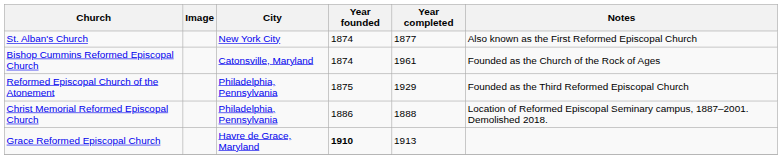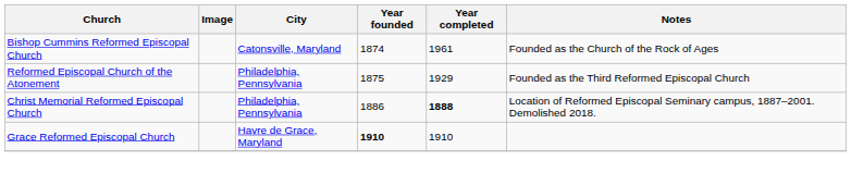 <table class="wikitable sortable">
 <tr>
 <th>Church</th>
 <th>Image</th>
 <th>City</th>
 <th>Year founded</th>
 <th>Year completed</th>
 <th>Notes</th>
-</tr>
-<tr>
-<td><a href='#'>St. Alban's Church</a></td>
-<td></td>
-<td><a href='#'>New York City</a></td>
-<td>1874</td>
-<td>1877</td>
-<td>Also known as the First Reformed Episcopal Church</td>
 </tr>
 <tr>
 <td><a href='#'>Bishop Cummins Reformed Episcopal Church</a></td>
 <td></td>
 <td><a href='#'>Catonsville, Maryland</a></td>
 <td>1874</td>
 <td>1961</td>
 <td>Founded as the Church of the Rock of Ages</td>
 </tr>
 <tr>
 <td><a href='#'>Reformed Episcopal Church of the Atonement</a></td>
 <td></td>
 <td><a href='#'>Philadelphia, Pennsylvania</a></td>
 <td>1875</td>
 <td>1929</td>
 <td>Founded as the Third Reformed Episcopal Church</td>
 </tr>
 <tr>
 <td><a href='#'>Christ Memorial Reformed Episcopal Church</a></td>
 <td></td>
 <td><a href='#'>Philadelphia, Pennsylvania</a></td>
 <td>1886</td>
-<td>1888</td>
+<td><strong>1888</strong></td>
 <td>Location of Reformed Episcopal Seminary campus, 1887–2001. Demolished 2018.</td>
 </tr>
 <tr>
 <td><a href='#'>Grace Reformed Episcopal Church</a></td>
 <td></td>
 <td><a href='#'>Havre de Grace, Maryland</a></td>
 <td><strong>1910</strong></td>
-<td>1913</td>
+<td>1910</td>
 <td></td>
 </tr>
 <tr>
 </tr>
 </table>
